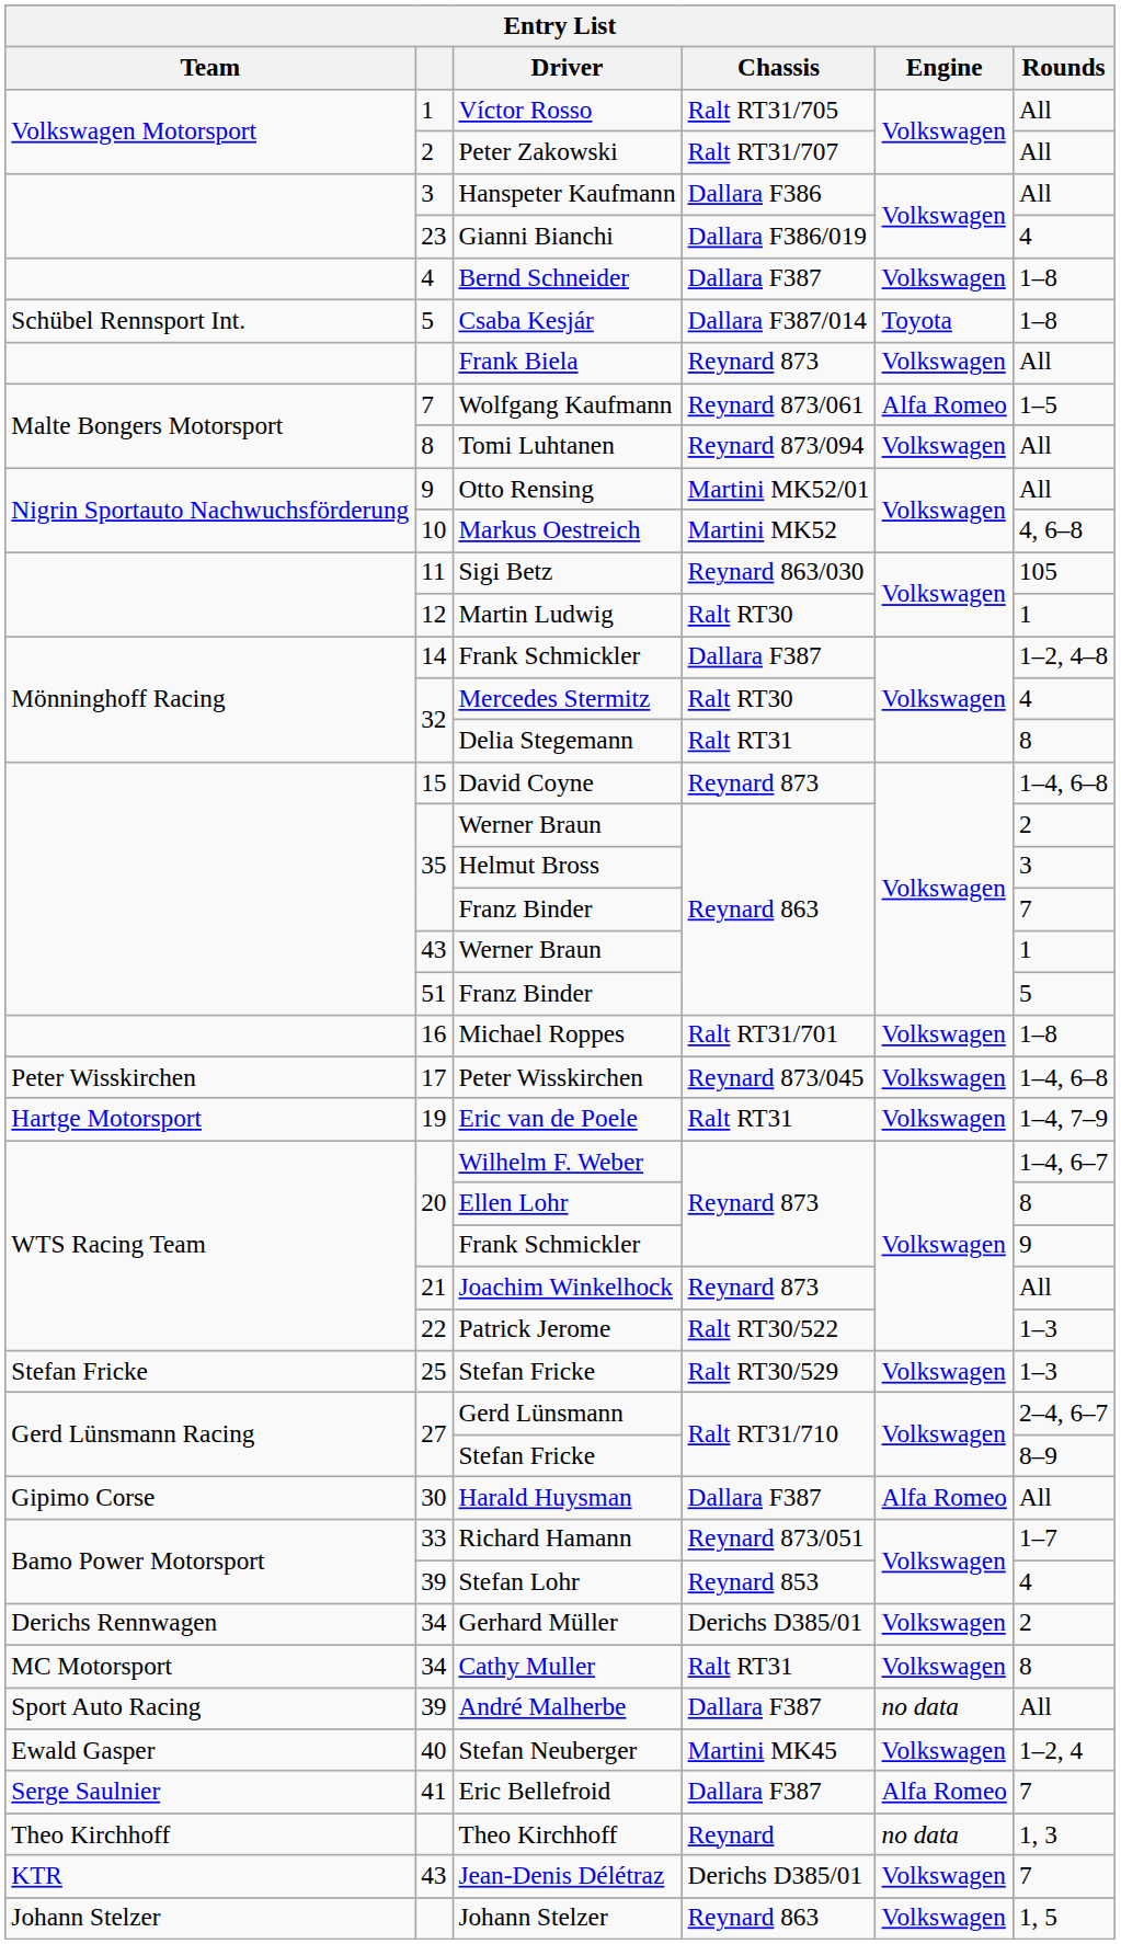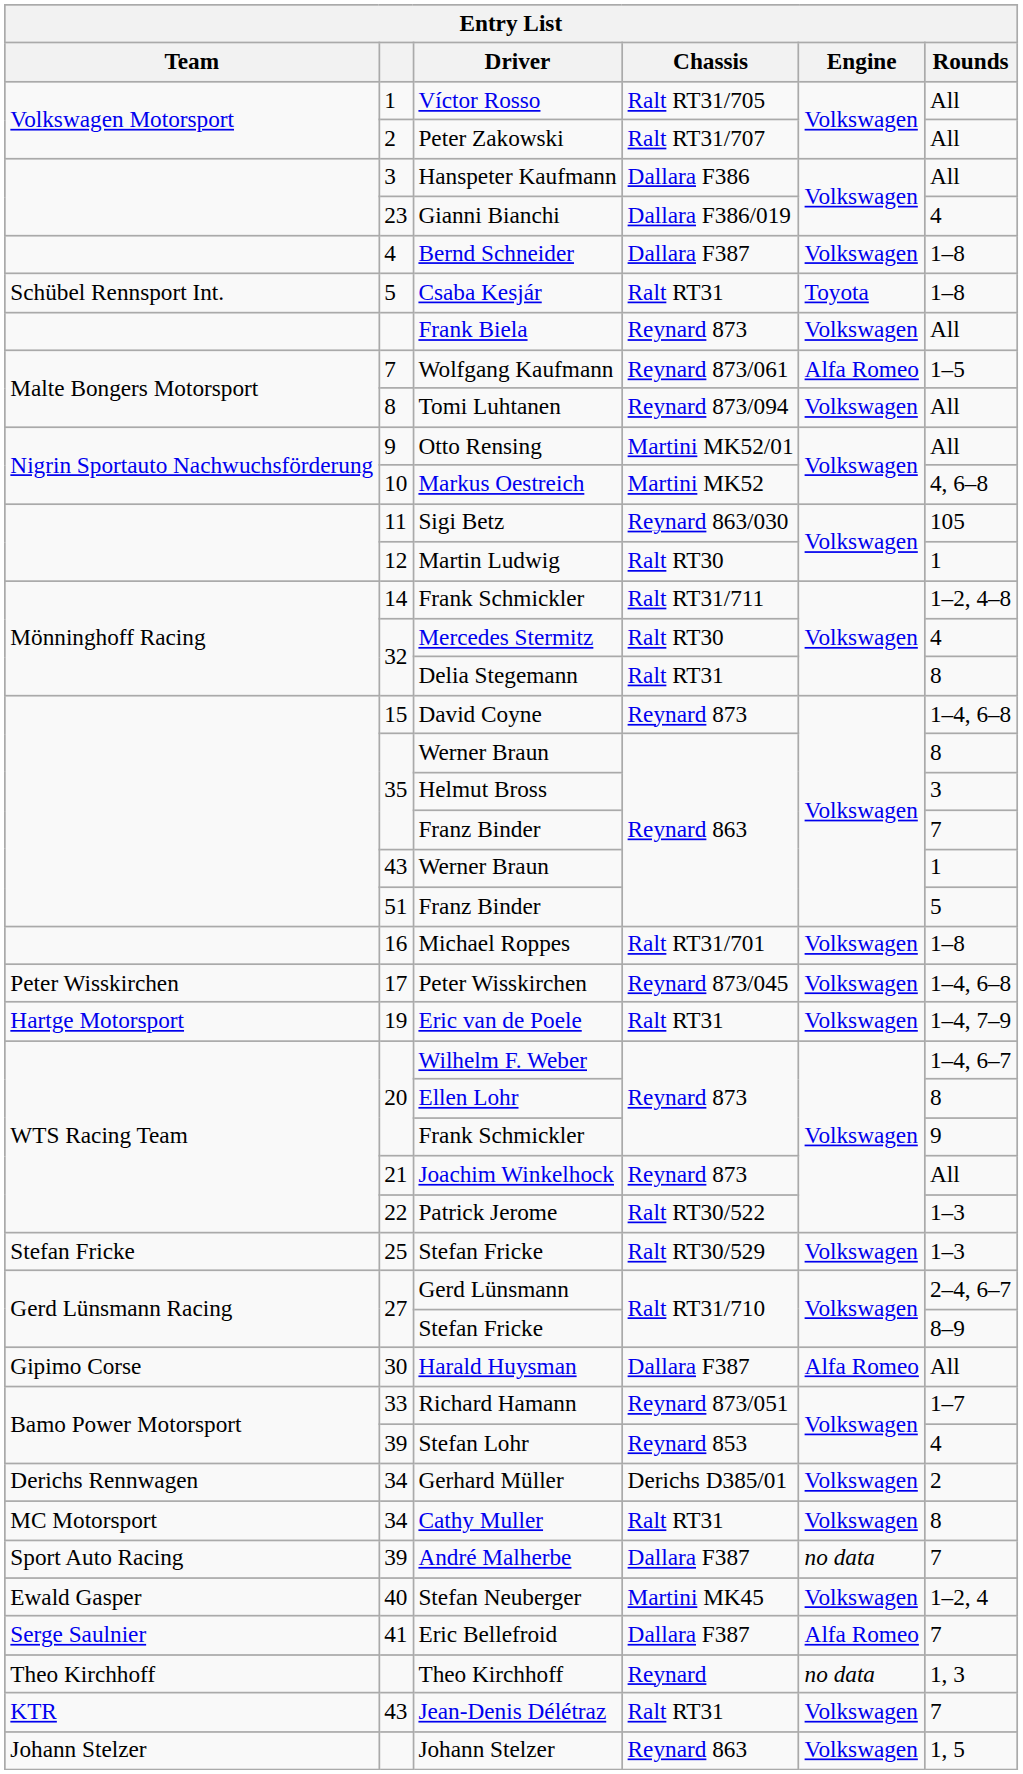 <table class="wikitable" style="font-size: 85%;">
 <tr>
 <th colspan=7>Entry List</th>
 </tr>
 <tr>
 <th>Team</th>
 <th></th>
 <th>Driver</th>
 <th>Chassis</th>
 <th>Engine</th>
 <th>Rounds</th>
 </tr>
 <tr>
 <td rowspan=2> <a href='#'>Volkswagen Motorsport</a></td>
 <td>1</td>
 <td> <a href='#'>Víctor Rosso</a></td>
 <td><a href='#'>Ralt</a> RT31/705</td>
 <td rowspan=2><a href='#'>Volkswagen</a></td>
 <td>All</td>
 </tr>
 <tr>
 <td>2</td>
 <td> Peter Zakowski</td>
 <td><a href='#'>Ralt</a> RT31/707</td>
 <td>All</td>
 </tr>
 <tr>
 <td rowspan=2> </td>
 <td>3</td>
 <td> Hanspeter Kaufmann</td>
 <td><a href='#'>Dallara</a> F386</td>
 <td rowspan=2><a href='#'>Volkswagen</a></td>
 <td>All</td>
 </tr>
 <tr>
 <td>23</td>
 <td> Gianni Bianchi</td>
 <td><a href='#'>Dallara</a> F386/019</td>
 <td>4</td>
 </tr>
 <tr>
 <td> </td>
 <td>4</td>
 <td> <a href='#'>Bernd Schneider</a></td>
 <td><a href='#'>Dallara</a> F387</td>
 <td><a href='#'>Volkswagen</a></td>
 <td>1–8</td>
 </tr>
 <tr>
 <td> Schübel Rennsport Int.</td>
 <td>5</td>
 <td> <a href='#'>Csaba Kesjár</a></td>
-<td><a href='#'>Dallara</a> F387/014</td>
+<td><a href='#'>Ralt</a> RT31</td>
 <td><a href='#'>Toyota</a></td>
 <td>1–8</td>
 </tr>
 <tr>
 <td> </td>
 <td></td>
 <td> <a href='#'>Frank Biela</a></td>
 <td><a href='#'>Reynard</a> 873</td>
 <td><a href='#'>Volkswagen</a></td>
 <td>All</td>
 </tr>
 <tr>
 <td rowspan=2> Malte Bongers Motorsport</td>
 <td>7</td>
 <td> Wolfgang Kaufmann</td>
 <td><a href='#'>Reynard</a> 873/061</td>
 <td><a href='#'>Alfa Romeo</a></td>
 <td>1–5</td>
 </tr>
 <tr>
 <td>8</td>
 <td> Tomi Luhtanen</td>
 <td><a href='#'>Reynard</a> 873/094</td>
 <td><a href='#'>Volkswagen</a></td>
 <td>All</td>
 </tr>
 <tr>
 <td rowspan=2> <a href='#'>Nigrin Sportauto Nachwuchsförderung</a></td>
 <td>9</td>
 <td> Otto Rensing</td>
 <td><a href='#'>Martini</a> MK52/01</td>
 <td rowspan=2><a href='#'>Volkswagen</a></td>
 <td>All</td>
 </tr>
 <tr>
 <td>10</td>
 <td> <a href='#'>Markus Oestreich</a></td>
 <td><a href='#'>Martini</a> MK52</td>
 <td>4, 6–8</td>
 </tr>
 <tr>
 <td rowspan=2> </td>
 <td>11</td>
 <td> Sigi Betz</td>
 <td><a href='#'>Reynard</a> 863/030</td>
 <td rowspan=2><a href='#'>Volkswagen</a></td>
 <td>105</td>
 </tr>
 <tr>
 <td>12</td>
 <td> Martin Ludwig</td>
 <td><a href='#'>Ralt</a> RT30</td>
 <td>1</td>
 </tr>
 <tr>
 <td rowspan=3> Mönninghoff Racing</td>
 <td>14</td>
 <td> Frank Schmickler</td>
-<td><a href='#'>Dallara</a> F387</td>
+<td><a href='#'>Ralt</a> RT31/711</td>
 <td rowspan=3><a href='#'>Volkswagen</a></td>
 <td>1–2, 4–8</td>
 </tr>
 <tr>
 <td rowspan=2>32</td>
 <td> <a href='#'>Mercedes Stermitz</a></td>
 <td><a href='#'>Ralt</a> RT30</td>
 <td>4</td>
 </tr>
 <tr>
 <td> Delia Stegemann</td>
 <td><a href='#'>Ralt</a> RT31</td>
 <td>8</td>
 </tr>
 <tr>
 <td rowspan=6> </td>
 <td>15</td>
 <td> David Coyne</td>
 <td><a href='#'>Reynard</a> 873</td>
 <td rowspan=6><a href='#'>Volkswagen</a></td>
 <td>1–4, 6–8</td>
 </tr>
 <tr>
 <td rowspan=3>35</td>
 <td> Werner Braun</td>
 <td rowspan=5><a href='#'>Reynard</a> 863</td>
-<td>2</td>
+<td>8</td>
 </tr>
 <tr>
 <td> Helmut Bross</td>
 <td>3</td>
 </tr>
 <tr>
 <td> Franz Binder</td>
 <td>7</td>
 </tr>
 <tr>
 <td>43</td>
 <td> Werner Braun</td>
 <td>1</td>
 </tr>
 <tr>
 <td>51</td>
 <td> Franz Binder</td>
 <td>5</td>
 </tr>
 <tr>
 <td> </td>
 <td>16</td>
 <td> Michael Roppes</td>
 <td><a href='#'>Ralt</a> RT31/701</td>
 <td><a href='#'>Volkswagen</a></td>
 <td>1–8</td>
 </tr>
 <tr>
 <td> Peter Wisskirchen</td>
 <td>17</td>
 <td> Peter Wisskirchen</td>
 <td><a href='#'>Reynard</a> 873/045</td>
 <td><a href='#'>Volkswagen</a></td>
 <td>1–4, 6–8</td>
 </tr>
 <tr>
 <td> <a href='#'>Hartge Motorsport</a></td>
 <td>19</td>
 <td> <a href='#'>Eric van de Poele</a></td>
 <td><a href='#'>Ralt</a> RT31</td>
 <td><a href='#'>Volkswagen</a></td>
 <td>1–4, 7–9</td>
 </tr>
 <tr>
 <td rowspan=5> WTS Racing Team</td>
 <td rowspan=3>20</td>
 <td> <a href='#'>Wilhelm F. Weber</a></td>
 <td rowspan=3><a href='#'>Reynard</a> 873</td>
 <td rowspan=5><a href='#'>Volkswagen</a></td>
 <td>1–4, 6–7</td>
 </tr>
 <tr>
 <td> <a href='#'>Ellen Lohr</a></td>
 <td>8</td>
 </tr>
 <tr>
 <td> Frank Schmickler</td>
 <td>9</td>
 </tr>
 <tr>
 <td>21</td>
 <td> <a href='#'>Joachim Winkelhock</a></td>
 <td><a href='#'>Reynard</a> 873</td>
 <td>All</td>
 </tr>
 <tr>
 <td>22</td>
 <td> Patrick Jerome</td>
 <td><a href='#'>Ralt</a> RT30/522</td>
 <td>1–3</td>
 </tr>
 <tr>
 <td> Stefan Fricke</td>
 <td>25</td>
 <td> Stefan Fricke</td>
 <td><a href='#'>Ralt</a> RT30/529</td>
 <td><a href='#'>Volkswagen</a></td>
 <td>1–3</td>
 </tr>
 <tr>
 <td rowspan=2> Gerd Lünsmann Racing</td>
 <td rowspan=2>27</td>
 <td> Gerd Lünsmann</td>
 <td rowspan=2><a href='#'>Ralt</a> RT31/710</td>
 <td rowspan=2><a href='#'>Volkswagen</a></td>
 <td>2–4, 6–7</td>
 </tr>
 <tr>
 <td> Stefan Fricke</td>
 <td>8–9</td>
 </tr>
 <tr>
 <td> Gipimo Corse</td>
 <td>30</td>
 <td> <a href='#'>Harald Huysman</a></td>
 <td><a href='#'>Dallara</a> F387</td>
 <td><a href='#'>Alfa Romeo</a></td>
 <td>All</td>
 </tr>
 <tr>
 <td rowspan=2> Bamo Power Motorsport</td>
 <td>33</td>
 <td> Richard Hamann</td>
 <td><a href='#'>Reynard</a> 873/051</td>
 <td rowspan=2><a href='#'>Volkswagen</a></td>
 <td>1–7</td>
 </tr>
 <tr>
 <td>39</td>
 <td> Stefan Lohr</td>
 <td><a href='#'>Reynard</a> 853</td>
 <td>4</td>
 </tr>
 <tr>
 <td> Derichs Rennwagen</td>
 <td>34</td>
 <td> Gerhard Müller</td>
 <td>Derichs D385/01</td>
 <td><a href='#'>Volkswagen</a></td>
 <td>2</td>
 </tr>
 <tr>
 <td> MC Motorsport</td>
 <td>34</td>
 <td> <a href='#'>Cathy Muller</a></td>
 <td><a href='#'>Ralt</a> RT31</td>
 <td><a href='#'>Volkswagen</a></td>
 <td>8</td>
 </tr>
 <tr>
 <td> Sport Auto Racing</td>
 <td>39</td>
 <td> <a href='#'>André Malherbe</a></td>
 <td><a href='#'>Dallara</a> F387</td>
 <td><em>no data</em></td>
-<td>All</td>
+<td>7</td>
 </tr>
 <tr>
 <td> Ewald Gasper</td>
 <td>40</td>
 <td> Stefan Neuberger</td>
 <td><a href='#'>Martini</a> MK45</td>
 <td><a href='#'>Volkswagen</a></td>
 <td>1–2, 4</td>
 </tr>
 <tr>
 <td> <a href='#'>Serge Saulnier</a></td>
 <td>41</td>
 <td> Eric Bellefroid</td>
 <td><a href='#'>Dallara</a> F387</td>
 <td><a href='#'>Alfa Romeo</a></td>
 <td>7</td>
 </tr>
 <tr>
 <td> Theo Kirchhoff</td>
 <td></td>
 <td> Theo Kirchhoff</td>
 <td><a href='#'>Reynard</a></td>
 <td><em>no data</em></td>
 <td>1, 3</td>
 </tr>
 <tr>
 <td> <a href='#'>KTR</a></td>
 <td>43</td>
 <td> <a href='#'>Jean-Denis Délétraz</a></td>
-<td>Derichs D385/01</td>
+<td><a href='#'>Ralt</a> RT31</td>
 <td><a href='#'>Volkswagen</a></td>
 <td>7</td>
 </tr>
 <tr>
 <td> Johann Stelzer</td>
 <td></td>
 <td> Johann Stelzer</td>
 <td><a href='#'>Reynard</a> 863</td>
 <td><a href='#'>Volkswagen</a></td>
 <td>1, 5</td>
 </tr>
 </table>
